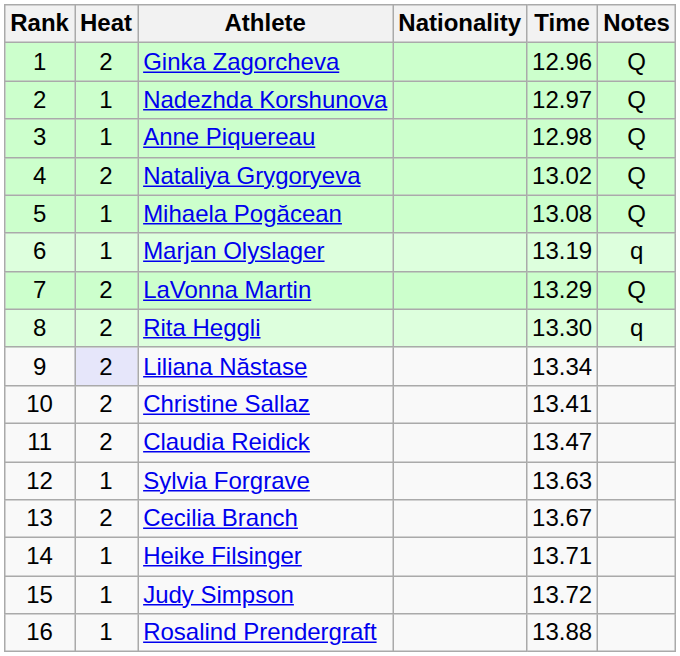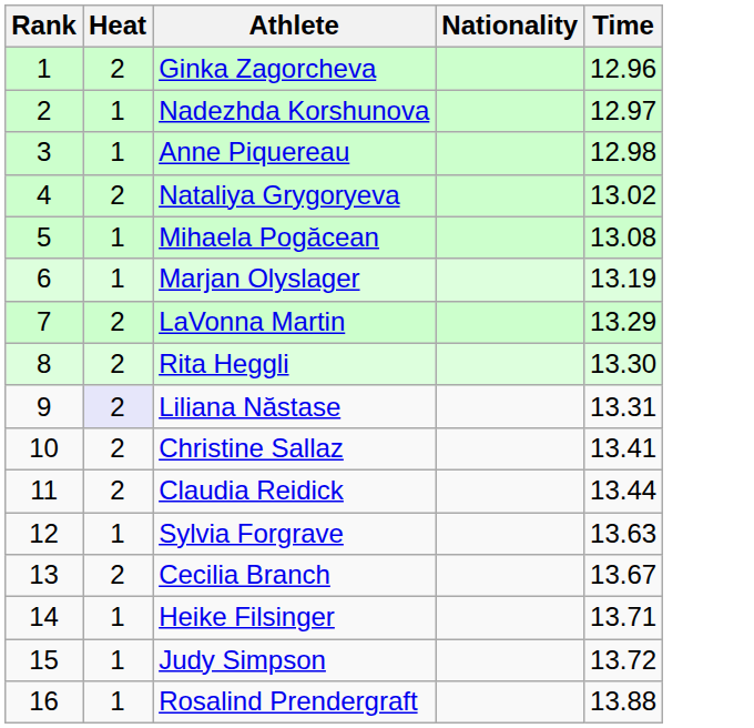 <table class="wikitable sortable" style="text-align:center">
 <tr>
 <th>Rank</th>
 <th>Heat</th>
 <th>Athlete</th>
 <th>Nationality</th>
 <th>Time</th>
-<th>Notes</th>
 </tr>
 <tr bgcolor=ccffcc>
 <td>1</td>
 <td>2</td>
 <td align=left><a href='#'>Ginka Zagorcheva</a></td>
 <td align=left></td>
 <td>12.96</td>
-<td>Q</td>
 </tr>
 <tr bgcolor=ccffcc>
 <td>2</td>
 <td>1</td>
 <td align=left><a href='#'>Nadezhda Korshunova</a></td>
 <td align=left></td>
 <td>12.97</td>
-<td>Q</td>
 </tr>
 <tr bgcolor=ccffcc>
 <td>3</td>
 <td>1</td>
 <td align=left><a href='#'>Anne Piquereau</a></td>
 <td align=left></td>
 <td>12.98</td>
-<td>Q</td>
 </tr>
 <tr bgcolor=ccffcc>
 <td>4</td>
 <td>2</td>
 <td align=left><a href='#'>Nataliya Grygoryeva</a></td>
 <td align=left></td>
 <td>13.02</td>
-<td>Q</td>
 </tr>
 <tr bgcolor=ccffcc>
 <td>5</td>
 <td>1</td>
 <td align=left><a href='#'>Mihaela Pogăcean</a></td>
 <td align=left></td>
 <td>13.08</td>
-<td>Q</td>
 </tr>
 <tr bgcolor=ddffdd>
 <td>6</td>
 <td>1</td>
 <td align=left><a href='#'>Marjan Olyslager</a></td>
 <td align=left></td>
 <td>13.19</td>
-<td>q</td>
 </tr>
 <tr bgcolor=ccffcc>
 <td>7</td>
 <td>2</td>
 <td align=left><a href='#'>LaVonna Martin</a></td>
 <td align=left></td>
 <td>13.29</td>
-<td>Q</td>
 </tr>
 <tr bgcolor=ddffdd>
 <td>8</td>
 <td>2</td>
 <td align=left><a href='#'>Rita Heggli</a></td>
 <td align=left></td>
 <td>13.30</td>
-<td>q</td>
 </tr>
 <tr>
 <td>9</td>
 <td style="background: lavender;">2</td>
 <td align=left><a href='#'>Liliana Năstase</a></td>
 <td align=left></td>
-<td>13.34</td>
-<td></td>
+<td>13.31</td>
 </tr>
 <tr>
 <td>10</td>
 <td>2</td>
 <td align=left><a href='#'>Christine Sallaz</a></td>
 <td align=left></td>
 <td>13.41</td>
-<td></td>
 </tr>
 <tr>
 <td>11</td>
 <td>2</td>
 <td align=left><a href='#'>Claudia Reidick</a></td>
 <td align=left></td>
-<td>13.47</td>
-<td></td>
+<td>13.44</td>
 </tr>
 <tr>
 <td>12</td>
 <td>1</td>
 <td align=left><a href='#'>Sylvia Forgrave</a></td>
 <td align=left></td>
 <td>13.63</td>
-<td></td>
 </tr>
 <tr>
 <td>13</td>
 <td>2</td>
 <td align=left><a href='#'>Cecilia Branch</a></td>
 <td align=left></td>
 <td>13.67</td>
-<td></td>
 </tr>
 <tr>
 <td>14</td>
 <td>1</td>
 <td align=left><a href='#'>Heike Filsinger</a></td>
 <td align=left></td>
 <td>13.71</td>
-<td></td>
 </tr>
 <tr>
 <td>15</td>
 <td>1</td>
 <td align=left><a href='#'>Judy Simpson</a></td>
 <td align=left></td>
 <td>13.72</td>
-<td></td>
 </tr>
 <tr>
 <td>16</td>
 <td>1</td>
 <td align=left><a href='#'>Rosalind Prendergraft</a></td>
 <td align=left></td>
 <td>13.88</td>
-<td></td>
 </tr>
 </table>
